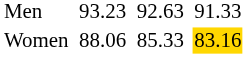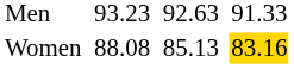 <table>
 <tr>
 <td align="left">Men</td>
 <td></td>
 <td>93.23</td>
 <td></td>
 <td>92.63</td>
 <td></td>
 <td>91.33</td>
 </tr>
 <tr>
 <td align="left">Women</td>
 <td></td>
-<td>88.06</td>
+<td>88.08</td>
 <td></td>
-<td>85.33</td>
+<td>85.13</td>
 <td></td>
 <td style="background: gold;">83.16</td>
 </tr>
 </table>
